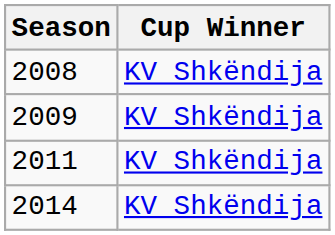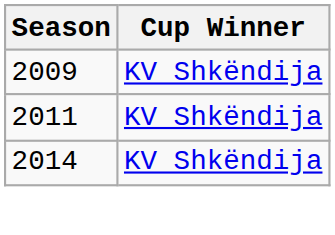 <table class="wikitable" style="border-collapse:collapse; text-align:left">
 <tr style="background:#f0f6fa;">
 <th>Season</th>
 <th>Cup Winner</th>
-</tr>
-<tr>
-<td>2008</td>
-<td><a href='#'>KV Shkëndija</a></td>
 </tr>
 <tr>
 <td>2009</td>
 <td><a href='#'>KV Shkëndija</a></td>
 </tr>
 <tr>
 <td>2011</td>
 <td><a href='#'>KV Shkëndija</a></td>
 </tr>
 <tr>
 <td>2014</td>
 <td><a href='#'>KV Shkëndija</a></td>
 </tr>
 </table>
